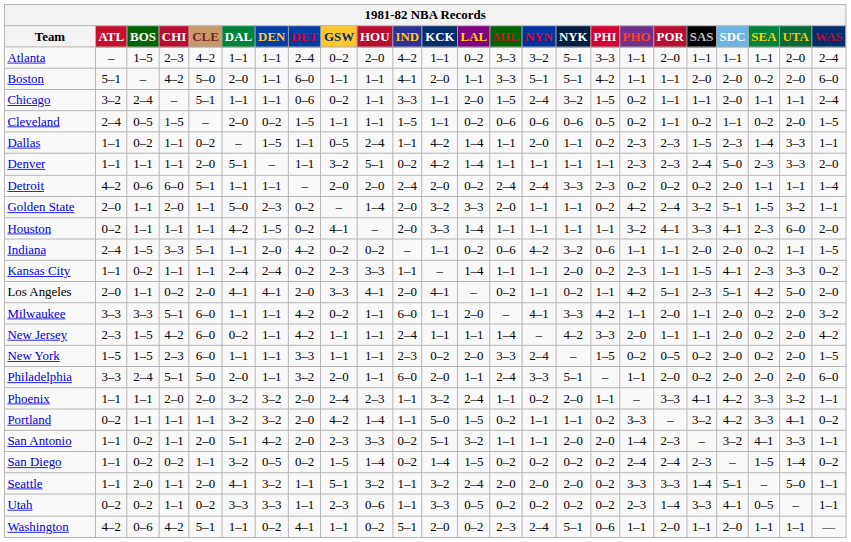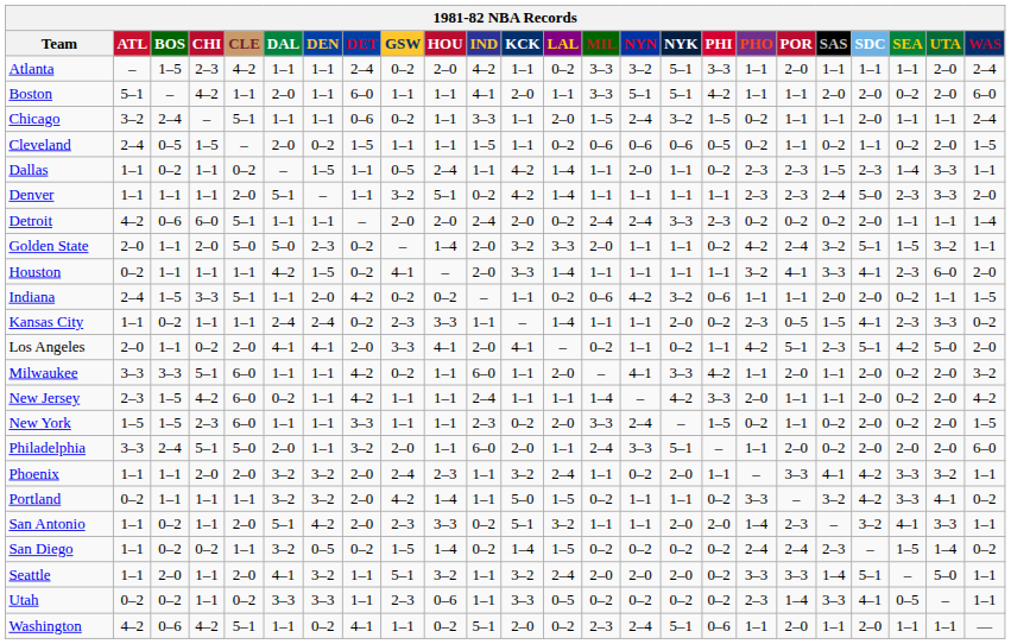 <table class="wikitable" style="font-size:95%; text-align:center;">
 <tr>
 <th colspan=24>1981-82 NBA Records</th>
 </tr>
 <tr>
 <th width=100>Team</th>
 <th style="background:#C90F2E;color:#FFFFFF;width=35">ATL</th>
 <th style="background:#006400;color:#FFFFFF;width=35">BOS</th>
 <th style="background:#BA0C2F;color:#FFFFFF;width=35">CHI</th>
 <th style="background:#C89A69;color:#77222F;width=35">CLE</th>
 <th style="background:#00843D;color:#FFFFFF;width=35">DAL</th>
 <th style="background:#003EA4;color:#FDC835;width=35">DEN</th>
 <th style="background:#003EA4;color:#D50032;width=35">DET</th>
 <th style="background:#FFC62C;color:#012F6B;width=35">GSW</th>
 <th style="background:#BA0C2F;color:#FFFFFF;width=35">HOU</th>
 <th style="background:#2C3294;color:#FCC624;width=35">IND</th>
 <th style="background:#012F6B;color:#FFFFFF;width=35">KCK</th>
 <th style="background:#800080;color:#FFD700;width=35">LAL</th>
 <th style="background:#006400;color:#B22222;width=35">MIL</th>
 <th style="background:#0032A1;color:#E5002B;width=35">NYN</th>
 <th style="background:#031E41;color:#FFFFFF;width=35">NYK</th>
 <th style="background:#D40032;color:#FFFFFF;width=35">PHI</th>
 <th style="background:#702F8B;color:#FA4417;width=35">PHO</th>
 <th style="background:#BA0C2F;color:#FFFFFF;width=35">POR</th>
 <th style="background:#000000;color:#C0C0C0;width=35">SAS</th>
 <th style="background:#6BB3E6;color:#FFFFFF;width=35">SDC</th>
 <th style="background:#00843D;color:#FFCD01;width=35">SEA</th>
 <th style="background:#046B38;color:#FCC200;width=35">UTA</th>
 <th style="background:#012F6D;color:#BA0C2F;width=35">WAS</th>
 </tr>
 <tr>
 <td style="text-align:left;"><a href='#'>Atlanta</a></td>
 <td>–</td>
 <td>1–5</td>
 <td>2–3</td>
 <td>4–2</td>
 <td>1–1</td>
 <td>1–1</td>
 <td>2–4</td>
 <td>0–2</td>
 <td>2–0</td>
 <td>4–2</td>
 <td>1–1</td>
 <td>0–2</td>
 <td>3–3</td>
 <td>3–2</td>
 <td>5–1</td>
 <td>3–3</td>
 <td>1–1</td>
 <td>2–0</td>
 <td>1–1</td>
 <td>1–1</td>
 <td>1–1</td>
 <td>2–0</td>
 <td>2–4</td>
 </tr>
 <tr>
 <td style="text-align:left;"><a href='#'>Boston</a></td>
 <td>5–1</td>
 <td>–</td>
 <td>4–2</td>
-<td>5–0</td>
+<td>1–1</td>
 <td>2–0</td>
 <td>1–1</td>
 <td>6–0</td>
 <td>1–1</td>
 <td>1–1</td>
 <td>4–1</td>
 <td>2–0</td>
 <td>1–1</td>
 <td>3–3</td>
 <td>5–1</td>
 <td>5–1</td>
 <td>4–2</td>
 <td>1–1</td>
 <td>1–1</td>
 <td>2–0</td>
 <td>2–0</td>
 <td>0–2</td>
 <td>2–0</td>
 <td>6–0</td>
 </tr>
 <tr>
 <td style="text-align:left;"><a href='#'>Chicago</a></td>
 <td>3–2</td>
 <td>2–4</td>
 <td>–</td>
 <td>5–1</td>
 <td>1–1</td>
 <td>1–1</td>
 <td>0–6</td>
 <td>0–2</td>
 <td>1–1</td>
 <td>3–3</td>
 <td>1–1</td>
 <td>2–0</td>
 <td>1–5</td>
 <td>2–4</td>
 <td>3–2</td>
 <td>1–5</td>
 <td>0–2</td>
 <td>1–1</td>
 <td>1–1</td>
 <td>2–0</td>
 <td>1–1</td>
 <td>1–1</td>
 <td>2–4</td>
 </tr>
 <tr>
 <td style="text-align:left;"><a href='#'>Cleveland</a></td>
 <td>2–4</td>
 <td>0–5</td>
 <td>1–5</td>
 <td>–</td>
 <td>2–0</td>
 <td>0–2</td>
 <td>1–5</td>
 <td>1–1</td>
 <td>1–1</td>
 <td>1–5</td>
 <td>1–1</td>
 <td>0–2</td>
 <td>0–6</td>
 <td>0–6</td>
 <td>0–6</td>
 <td>0–5</td>
 <td>0–2</td>
 <td>1–1</td>
 <td>0–2</td>
 <td>1–1</td>
 <td>0–2</td>
 <td>2–0</td>
 <td>1–5</td>
 </tr>
 <tr>
 <td style="text-align:left;"><a href='#'>Dallas</a></td>
 <td>1–1</td>
 <td>0–2</td>
 <td>1–1</td>
 <td>0–2</td>
 <td>–</td>
 <td>1–5</td>
 <td>1–1</td>
 <td>0–5</td>
 <td>2–4</td>
 <td>1–1</td>
 <td>4–2</td>
 <td>1–4</td>
 <td>1–1</td>
 <td>2–0</td>
 <td>1–1</td>
 <td>0–2</td>
 <td>2–3</td>
 <td>2–3</td>
 <td>1–5</td>
 <td>2–3</td>
 <td>1–4</td>
 <td>3–3</td>
 <td>1–1</td>
 </tr>
 <tr>
 <td style="text-align:left;"><a href='#'>Denver</a></td>
 <td>1–1</td>
 <td>1–1</td>
 <td>1–1</td>
 <td>2–0</td>
 <td>5–1</td>
 <td>–</td>
 <td>1–1</td>
 <td>3–2</td>
 <td>5–1</td>
 <td>0–2</td>
 <td>4–2</td>
 <td>1–4</td>
 <td>1–1</td>
 <td>1–1</td>
 <td>1–1</td>
 <td>1–1</td>
 <td>2–3</td>
 <td>2–3</td>
 <td>2–4</td>
 <td>5–0</td>
 <td>2–3</td>
 <td>3–3</td>
 <td>2–0</td>
 </tr>
 <tr>
 <td style="text-align:left;"><a href='#'>Detroit</a></td>
 <td>4–2</td>
 <td>0–6</td>
 <td>6–0</td>
 <td>5–1</td>
 <td>1–1</td>
 <td>1–1</td>
 <td>–</td>
 <td>2–0</td>
 <td>2–0</td>
 <td>2–4</td>
 <td>2–0</td>
 <td>0–2</td>
 <td>2–4</td>
 <td>2–4</td>
 <td>3–3</td>
 <td>2–3</td>
 <td>0–2</td>
 <td>0–2</td>
 <td>0–2</td>
 <td>2–0</td>
 <td>1–1</td>
 <td>1–1</td>
 <td>1–4</td>
 </tr>
 <tr>
 <td style="text-align:left;"><a href='#'>Golden State</a></td>
 <td>2–0</td>
 <td>1–1</td>
 <td>2–0</td>
-<td>1–1</td>
+<td>5–0</td>
 <td>5–0</td>
 <td>2–3</td>
 <td>0–2</td>
 <td>–</td>
 <td>1–4</td>
 <td>2–0</td>
 <td>3–2</td>
 <td>3–3</td>
 <td>2–0</td>
 <td>1–1</td>
 <td>1–1</td>
 <td>0–2</td>
 <td>4–2</td>
 <td>2–4</td>
 <td>3–2</td>
 <td>5–1</td>
 <td>1–5</td>
 <td>3–2</td>
 <td>1–1</td>
 </tr>
 <tr>
 <td style="text-align:left;"><a href='#'>Houston</a></td>
 <td>0–2</td>
 <td>1–1</td>
 <td>1–1</td>
 <td>1–1</td>
 <td>4–2</td>
 <td>1–5</td>
 <td>0–2</td>
 <td>4–1</td>
 <td>–</td>
 <td>2–0</td>
 <td>3–3</td>
 <td>1–4</td>
 <td>1–1</td>
 <td>1–1</td>
 <td>1–1</td>
 <td>1–1</td>
 <td>3–2</td>
 <td>4–1</td>
 <td>3–3</td>
 <td>4–1</td>
 <td>2–3</td>
 <td>6–0</td>
 <td>2–0</td>
 </tr>
 <tr>
 <td style="text-align:left;"><a href='#'>Indiana</a></td>
 <td>2–4</td>
 <td>1–5</td>
 <td>3–3</td>
 <td>5–1</td>
 <td>1–1</td>
 <td>2–0</td>
 <td>4–2</td>
 <td>0–2</td>
 <td>0–2</td>
 <td>–</td>
 <td>1–1</td>
 <td>0–2</td>
 <td>0–6</td>
 <td>4–2</td>
 <td>3–2</td>
 <td>0–6</td>
 <td>1–1</td>
 <td>1–1</td>
 <td>2–0</td>
 <td>2–0</td>
 <td>0–2</td>
 <td>1–1</td>
 <td>1–5</td>
 </tr>
 <tr>
 <td style="text-align:left;"><a href='#'>Kansas City</a></td>
 <td>1–1</td>
 <td>0–2</td>
 <td>1–1</td>
 <td>1–1</td>
 <td>2–4</td>
 <td>2–4</td>
 <td>0–2</td>
 <td>2–3</td>
 <td>3–3</td>
 <td>1–1</td>
 <td>–</td>
 <td>1–4</td>
 <td>1–1</td>
 <td>1–1</td>
 <td>2–0</td>
 <td>0–2</td>
 <td>2–3</td>
-<td>1–1</td>
+<td>0–5</td>
 <td>1–5</td>
 <td>4–1</td>
 <td>2–3</td>
 <td>3–3</td>
 <td>0–2</td>
 </tr>
 <tr>
 <td style="text-align:left;">Los Angeles</td>
 <td>2–0</td>
 <td>1–1</td>
 <td>0–2</td>
 <td>2–0</td>
 <td>4–1</td>
 <td>4–1</td>
 <td>2–0</td>
 <td>3–3</td>
 <td>4–1</td>
 <td>2–0</td>
 <td>4–1</td>
 <td>–</td>
 <td>0–2</td>
 <td>1–1</td>
 <td>0–2</td>
 <td>1–1</td>
 <td>4–2</td>
 <td>5–1</td>
 <td>2–3</td>
 <td>5–1</td>
 <td>4–2</td>
 <td>5–0</td>
 <td>2–0</td>
 </tr>
 <tr>
 <td style="text-align:left;"><a href='#'>Milwaukee</a></td>
 <td>3–3</td>
 <td>3–3</td>
 <td>5–1</td>
 <td>6–0</td>
 <td>1–1</td>
 <td>1–1</td>
 <td>4–2</td>
 <td>0–2</td>
 <td>1–1</td>
 <td>6–0</td>
 <td>1–1</td>
 <td>2–0</td>
 <td>–</td>
 <td>4–1</td>
 <td>3–3</td>
 <td>4–2</td>
 <td>1–1</td>
 <td>2–0</td>
 <td>1–1</td>
 <td>2–0</td>
 <td>0–2</td>
 <td>2–0</td>
 <td>3–2</td>
 </tr>
 <tr>
 <td style="text-align:left;"><a href='#'>New Jersey</a></td>
 <td>2–3</td>
 <td>1–5</td>
 <td>4–2</td>
 <td>6–0</td>
 <td>0–2</td>
 <td>1–1</td>
 <td>4–2</td>
 <td>1–1</td>
 <td>1–1</td>
 <td>2–4</td>
 <td>1–1</td>
 <td>1–1</td>
 <td>1–4</td>
 <td>–</td>
 <td>4–2</td>
 <td>3–3</td>
 <td>2–0</td>
 <td>1–1</td>
 <td>1–1</td>
 <td>2–0</td>
 <td>0–2</td>
 <td>2–0</td>
 <td>4–2</td>
 </tr>
 <tr>
 <td style="text-align:left;"><a href='#'>New York</a></td>
 <td>1–5</td>
 <td>1–5</td>
 <td>2–3</td>
 <td>6–0</td>
 <td>1–1</td>
 <td>1–1</td>
 <td>3–3</td>
 <td>1–1</td>
 <td>1–1</td>
 <td>2–3</td>
 <td>0–2</td>
 <td>2–0</td>
 <td>3–3</td>
 <td>2–4</td>
 <td>–</td>
 <td>1–5</td>
 <td>0–2</td>
-<td>0–5</td>
+<td>1–1</td>
 <td>0–2</td>
 <td>2–0</td>
 <td>0–2</td>
 <td>2–0</td>
 <td>1–5</td>
 </tr>
 <tr>
 <td style="text-align:left;"><a href='#'>Philadelphia</a></td>
 <td>3–3</td>
 <td>2–4</td>
 <td>5–1</td>
 <td>5–0</td>
 <td>2–0</td>
 <td>1–1</td>
 <td>3–2</td>
 <td>2–0</td>
 <td>1–1</td>
 <td>6–0</td>
 <td>2–0</td>
 <td>1–1</td>
 <td>2–4</td>
 <td>3–3</td>
 <td>5–1</td>
 <td>–</td>
 <td>1–1</td>
 <td>2–0</td>
 <td>0–2</td>
 <td>2–0</td>
 <td>2–0</td>
 <td>2–0</td>
 <td>6–0</td>
 </tr>
 <tr>
 <td style="text-align:left;"><a href='#'>Phoenix</a></td>
 <td>1–1</td>
 <td>1–1</td>
 <td>2–0</td>
 <td>2–0</td>
 <td>3–2</td>
 <td>3–2</td>
 <td>2–0</td>
 <td>2–4</td>
 <td>2–3</td>
 <td>1–1</td>
 <td>3–2</td>
 <td>2–4</td>
 <td>1–1</td>
 <td>0–2</td>
 <td>2–0</td>
 <td>1–1</td>
 <td>–</td>
 <td>3–3</td>
 <td>4–1</td>
 <td>4–2</td>
 <td>3–3</td>
 <td>3–2</td>
 <td>1–1</td>
 </tr>
 <tr>
 <td style="text-align:left;"><a href='#'>Portland</a></td>
 <td>0–2</td>
 <td>1–1</td>
 <td>1–1</td>
 <td>1–1</td>
 <td>3–2</td>
 <td>3–2</td>
 <td>2–0</td>
 <td>4–2</td>
 <td>1–4</td>
 <td>1–1</td>
 <td>5–0</td>
 <td>1–5</td>
 <td>0–2</td>
 <td>1–1</td>
 <td>1–1</td>
 <td>0–2</td>
 <td>3–3</td>
 <td>–</td>
 <td>3–2</td>
 <td>4–2</td>
 <td>3–3</td>
 <td>4–1</td>
 <td>0–2</td>
 </tr>
 <tr>
 <td style="text-align:left;"><a href='#'>San Antonio</a></td>
 <td>1–1</td>
 <td>0–2</td>
 <td>1–1</td>
 <td>2–0</td>
 <td>5–1</td>
 <td>4–2</td>
 <td>2–0</td>
 <td>2–3</td>
 <td>3–3</td>
 <td>0–2</td>
 <td>5–1</td>
 <td>3–2</td>
 <td>1–1</td>
 <td>1–1</td>
 <td>2–0</td>
 <td>2–0</td>
 <td>1–4</td>
 <td>2–3</td>
 <td>–</td>
 <td>3–2</td>
 <td>4–1</td>
 <td>3–3</td>
 <td>1–1</td>
 </tr>
 <tr>
 <td style="text-align:left;"><a href='#'>San Diego</a></td>
 <td>1–1</td>
 <td>0–2</td>
 <td>0–2</td>
 <td>1–1</td>
 <td>3–2</td>
 <td>0–5</td>
 <td>0–2</td>
 <td>1–5</td>
 <td>1–4</td>
 <td>0–2</td>
 <td>1–4</td>
 <td>1–5</td>
 <td>0–2</td>
 <td>0–2</td>
 <td>0–2</td>
 <td>0–2</td>
 <td>2–4</td>
 <td>2–4</td>
 <td>2–3</td>
 <td>–</td>
 <td>1–5</td>
 <td>1–4</td>
 <td>0–2</td>
 </tr>
 <tr>
 <td style="text-align:left;"><a href='#'>Seattle</a></td>
 <td>1–1</td>
 <td>2–0</td>
 <td>1–1</td>
 <td>2–0</td>
 <td>4–1</td>
 <td>3–2</td>
 <td>1–1</td>
 <td>5–1</td>
 <td>3–2</td>
 <td>1–1</td>
 <td>3–2</td>
 <td>2–4</td>
 <td>2–0</td>
 <td>2–0</td>
 <td>2–0</td>
 <td>0–2</td>
 <td>3–3</td>
 <td>3–3</td>
 <td>1–4</td>
 <td>5–1</td>
 <td>–</td>
 <td>5–0</td>
 <td>1–1</td>
 </tr>
 <tr>
 <td style="text-align:left;"><a href='#'>Utah</a></td>
 <td>0–2</td>
 <td>0–2</td>
 <td>1–1</td>
 <td>0–2</td>
 <td>3–3</td>
 <td>3–3</td>
 <td>1–1</td>
 <td>2–3</td>
 <td>0–6</td>
 <td>1–1</td>
 <td>3–3</td>
 <td>0–5</td>
 <td>0–2</td>
 <td>0–2</td>
 <td>0–2</td>
 <td>0–2</td>
 <td>2–3</td>
 <td>1–4</td>
 <td>3–3</td>
 <td>4–1</td>
 <td>0–5</td>
 <td>–</td>
 <td>1–1</td>
 </tr>
 <tr>
 <td style="text-align:left;"><a href='#'>Washington</a></td>
 <td>4–2</td>
 <td>0–6</td>
 <td>4–2</td>
 <td>5–1</td>
 <td>1–1</td>
 <td>0–2</td>
 <td>4–1</td>
 <td>1–1</td>
 <td>0–2</td>
 <td>5–1</td>
 <td>2–0</td>
 <td>0–2</td>
 <td>2–3</td>
 <td>2–4</td>
 <td>5–1</td>
 <td>0–6</td>
 <td>1–1</td>
 <td>2–0</td>
 <td>1–1</td>
 <td>2–0</td>
 <td>1–1</td>
 <td>1–1</td>
 <td>—</td>
 </tr>
 </table>
